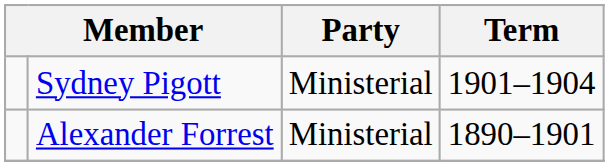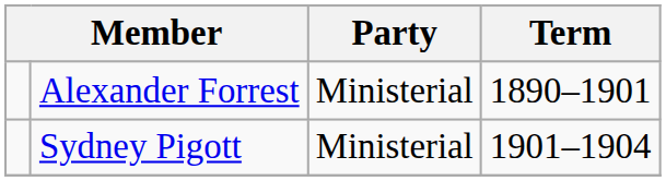 <table class="wikitable">
 <tr>
 <th colspan="2">Member</th>
 <th>Party</th>
 <th>Term</th>
 </tr>
 <tr>
 <td> </td>
+<td><a href='#'>Alexander Forrest</a></td>
+<td>Ministerial</td>
+<td>1890–1901</td>
+</tr>
+<tr>
+<td> </td>
 <td><a href='#'>Sydney Pigott</a></td>
 <td>Ministerial</td>
 <td>1901–1904</td>
 </tr>
 <tr>
-<td> </td>
-<td><a href='#'>Alexander Forrest</a></td>
-<td>Ministerial</td>
-<td>1890–1901</td>
-</tr>
-<tr>
 </tr>
 </table>
